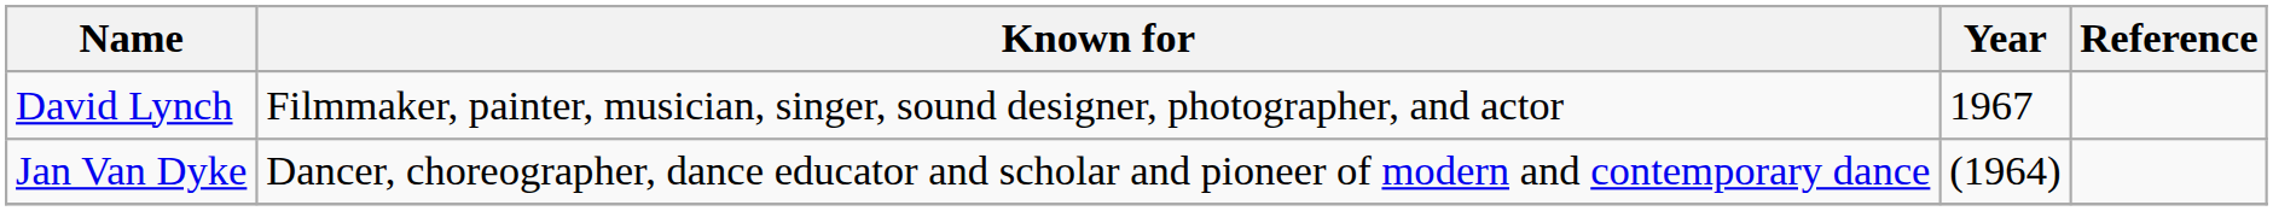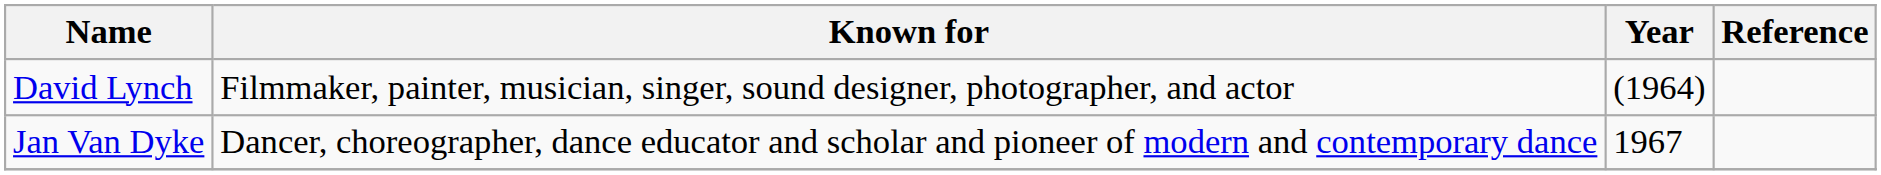 <table class="wikitable">
 <tr>
 <th>Name</th>
 <th>Known for</th>
 <th>Year</th>
 <th>Reference</th>
 </tr>
 <tr>
 <td><a href='#'>David Lynch</a></td>
 <td>Filmmaker, painter, musician, singer, sound designer, photographer, and actor</td>
-<td>1967</td>
+<td>(1964)</td>
 <td></td>
 </tr>
 <tr>
 <td><a href='#'>Jan Van Dyke</a></td>
 <td>Dancer, choreographer, dance educator and scholar and pioneer of <a href='#'>modern</a> and <a href='#'>contemporary dance</a></td>
-<td>(1964)</td>
+<td>1967</td>
 <td></td>
 </tr>
 <tr>
 </tr>
 </table>
